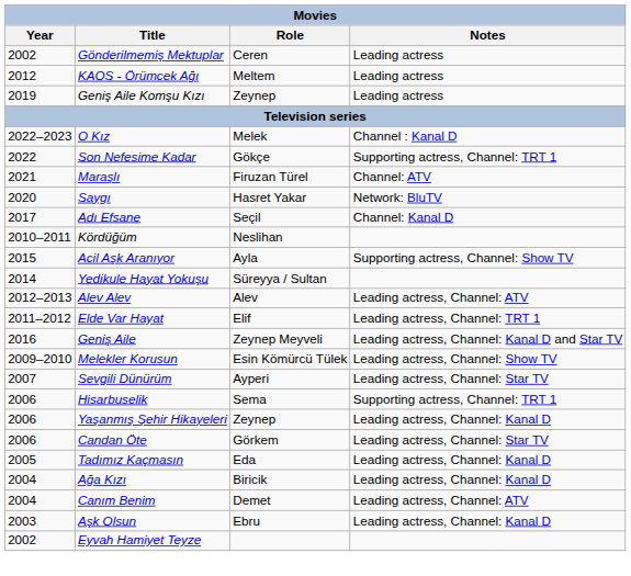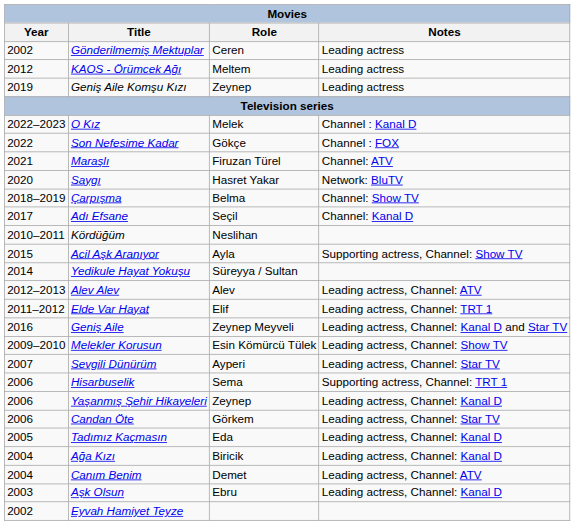 <table class="wikitable" style="font-size: 90%;">
 <tr>
 <th colspan="4" style="background:LightSteelBlue">Movies</th>
 </tr>
 <tr>
 <th>Year</th>
 <th>Title</th>
 <th>Role</th>
 <th>Notes</th>
 </tr>
 <tr>
 <td>2002</td>
 <td><em><a href='#'>Gönderilmemiş Mektuplar</a></em></td>
 <td>Ceren</td>
 <td>Leading actress</td>
 </tr>
 <tr>
 <td>2012</td>
 <td><em><a href='#'>KAOS - Örümcek Ağı</a></em></td>
 <td>Meltem</td>
 <td>Leading actress</td>
 </tr>
 <tr>
 <td>2019</td>
 <td><em>Geniş Aile Komşu Kızı</em></td>
 <td>Zeynep</td>
 <td>Leading actress</td>
 </tr>
 <tr>
 <th colspan="4" style="background:LightSteelBlue">Television series</th>
 </tr>
 <tr>
 <td>2022–2023</td>
 <td><em><a href='#'>O Kız</a></em></td>
 <td>Melek</td>
 <td>Channel : <a href='#'>Kanal D</a></td>
 </tr>
 <tr>
 <td>2022</td>
 <td><em><a href='#'>Son Nefesime Kadar</a></em></td>
 <td>Gökçe</td>
-<td>Supporting actress, Channel: <a href='#'>TRT 1</a></td>
+<td>Channel : <a href='#'>FOX</a></td>
 </tr>
 <tr>
 <td>2021</td>
 <td><em><a href='#'>Maraşlı</a></em></td>
 <td>Firuzan Türel</td>
 <td>Channel: <a href='#'>ATV</a></td>
 </tr>
 <tr>
 <td>2020</td>
 <td><em><a href='#'>Saygı</a></em></td>
 <td>Hasret Yakar</td>
 <td>Network: <a href='#'>BluTV</a></td>
+</tr>
+<tr>
+<td>2018–2019</td>
+<td><em><a href='#'>Çarpışma</a></em></td>
+<td>Belma</td>
+<td>Channel: <a href='#'>Show TV</a></td>
 </tr>
 <tr>
 <td>2017</td>
 <td><em><a href='#'>Adı Efsane </a></em></td>
 <td>Seçil</td>
 <td>Channel: <a href='#'>Kanal D</a></td>
 </tr>
 <tr>
 <td>2010–2011</td>
 <td><em>Kördüğüm</em></td>
 <td>Neslihan</td>
 <td></td>
 </tr>
 <tr>
 <td>2015</td>
 <td><em><a href='#'>Acil Aşk Aranıyor</a></em></td>
 <td>Ayla</td>
 <td>Supporting actress, Channel: <a href='#'>Show TV</a></td>
 </tr>
 <tr>
 <td>2014</td>
 <td><em><a href='#'>Yedikule Hayat Yokuşu</a></em></td>
 <td>Süreyya / Sultan</td>
 <td></td>
 </tr>
 <tr>
 <td>2012–2013</td>
 <td><em><a href='#'>Alev Alev</a></em></td>
 <td>Alev</td>
 <td>Leading actress, Channel: <a href='#'>ATV</a></td>
 </tr>
 <tr>
 <td>2011–2012</td>
 <td><em><a href='#'>Elde Var Hayat</a></em></td>
 <td>Elif</td>
 <td>Leading actress, Channel: <a href='#'>TRT 1</a></td>
 </tr>
 <tr>
 <td>2016</td>
 <td><em><a href='#'>Geniş Aile</a></em></td>
 <td>Zeynep Meyveli</td>
 <td>Leading actress, Channel: <a href='#'>Kanal D</a> and <a href='#'>Star TV</a></td>
 </tr>
 <tr>
 <td>2009–2010</td>
 <td><em><a href='#'>Melekler Korusun</a></em></td>
 <td>Esin Kömürcü Tülek</td>
 <td>Leading actress, Channel: <a href='#'>Show TV</a></td>
 </tr>
 <tr>
 <td>2007</td>
 <td><em><a href='#'>Sevgili Dünürüm</a></em></td>
 <td>Ayperi</td>
 <td>Leading actress, Channel: <a href='#'>Star TV</a></td>
 </tr>
 <tr>
 <td>2006</td>
 <td><em><a href='#'>Hisarbuselik</a></em></td>
 <td>Sema</td>
 <td>Supporting actress, Channel: <a href='#'>TRT 1</a></td>
 </tr>
 <tr>
 <td>2006</td>
 <td><em><a href='#'>Yaşanmış Şehir Hikayeleri</a></em></td>
 <td>Zeynep</td>
 <td>Leading actress, Channel: <a href='#'>Kanal D</a></td>
 </tr>
 <tr>
 <td>2006</td>
 <td><em><a href='#'>Candan Öte</a></em></td>
 <td>Görkem</td>
 <td>Leading actress, Channel: <a href='#'>Star TV</a></td>
 </tr>
 <tr>
 <td>2005</td>
 <td><em><a href='#'>Tadımız Kaçmasın</a></em></td>
 <td>Eda</td>
 <td>Leading actress, Channel: <a href='#'>Kanal D</a></td>
 </tr>
 <tr>
 <td>2004</td>
 <td><em><a href='#'>Ağa Kızı</a></em></td>
 <td>Biricik</td>
 <td>Leading actress, Channel: <a href='#'>Kanal D</a></td>
 </tr>
 <tr>
 <td>2004</td>
 <td><em><a href='#'>Canım Benim</a></em></td>
 <td>Demet</td>
 <td>Leading actress, Channel: <a href='#'>ATV</a></td>
 </tr>
 <tr>
 <td>2003</td>
 <td><em><a href='#'>Aşk Olsun</a></em></td>
 <td>Ebru</td>
 <td>Leading actress, Channel: <a href='#'>Kanal D</a></td>
 </tr>
 <tr>
 <td>2002</td>
 <td><em><a href='#'>Eyvah Hamiyet Teyze </a></em></td>
 <td></td>
 <td></td>
 </tr>
 </table>
